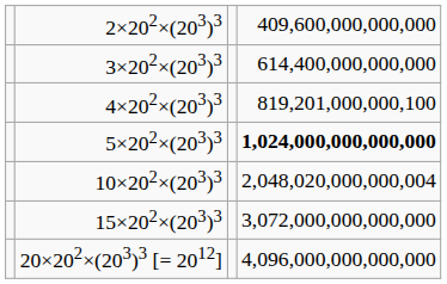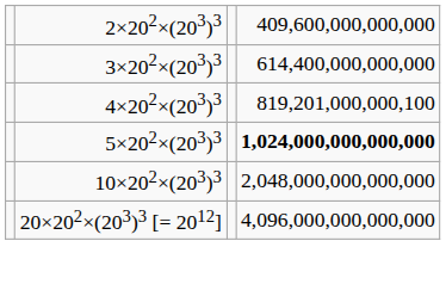 <table class=wikitable style="text-align:right;">
 <tr>
 <td align=left></td>
 <td>2×20<sup>2</sup>×(20<sup>3</sup>)<sup>3</sup></td>
 <td></td>
 <td>409,600,000,000,000</td>
 </tr>
 <tr>
 <td align=left></td>
 <td>3×20<sup>2</sup>×(20<sup>3</sup>)<sup>3</sup></td>
 <td></td>
 <td>614,400,000,000,000</td>
 </tr>
 <tr>
 <td align=left></td>
 <td>4×20<sup>2</sup>×(20<sup>3</sup>)<sup>3</sup></td>
 <td></td>
 <td>819,201,000,000,100</td>
 </tr>
 <tr>
 <td align=left></td>
 <td>5×20<sup>2</sup>×(20<sup>3</sup>)<sup>3</sup></td>
 <td></td>
 <td><strong>1,024,000,000,000,000</strong></td>
 </tr>
 <tr>
 <td align=left></td>
 <td>10×20<sup>2</sup>×(20<sup>3</sup>)<sup>3</sup></td>
 <td></td>
-<td>2,048,020,000,000,004</td>
-</tr>
-<tr>
-<td align=left></td>
-<td>15×20<sup>2</sup>×(20<sup>3</sup>)<sup>3</sup></td>
-<td></td>
-<td>3,072,000,000,000,000</td>
+<td>2,048,000,000,000,000</td>
 </tr>
 <tr>
 <td align=left></td>
 <td>20×20<sup>2</sup>×(20<sup>3</sup>)<sup>3</sup> [= 20<sup>12</sup>]</td>
 <td></td>
 <td>4,096,000,000,000,000</td>
 </tr>
 </table>
